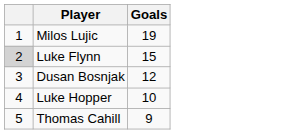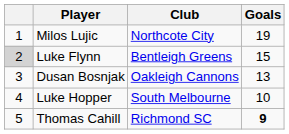 <table class="wikitable">
 <tr>
 <th width="28"></th>
 <th>Player</th>
+<th>Club</th>
 <th>Goals</th>
 </tr>
 <tr>
 <td align=center>1</td>
 <td>Milos Lujic</td>
+<td><a href='#'>Northcote City</a></td>
 <td align=center>19</td>
 </tr>
 <tr>
 <td align=center style="background: lightgrey;">2</td>
 <td>Luke Flynn</td>
+<td><a href='#'>Bentleigh Greens</a></td>
 <td align=center>15</td>
 </tr>
 <tr>
 <td align=center>3</td>
 <td>Dusan Bosnjak</td>
-<td align=center>12</td>
+<td><a href='#'>Oakleigh Cannons</a></td>
+<td align=center>13</td>
 </tr>
 <tr>
 <td align=center>4</td>
 <td>Luke Hopper</td>
+<td><a href='#'>South Melbourne</a></td>
 <td align=center>10</td>
 </tr>
 <tr>
 <td align=center>5</td>
 <td>Thomas Cahill</td>
-<td align=center>9</td>
+<td><a href='#'>Richmond SC</a></td>
+<td align=center><strong>9</strong></td>
 </tr>
 </table>
